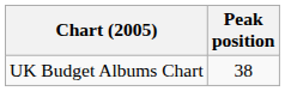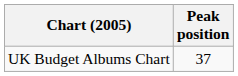 <table class="wikitable sortable">
 <tr>
 <th>Chart (2005)</th>
 <th>Peak<br>position</th>
 </tr>
 <tr>
 <td align="left">UK Budget Albums Chart</td>
-<td style="text-align:center;">38</td>
+<td style="text-align:center;">37</td>
 </tr>
 </table>
